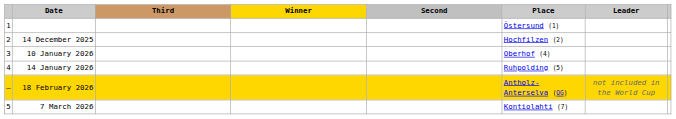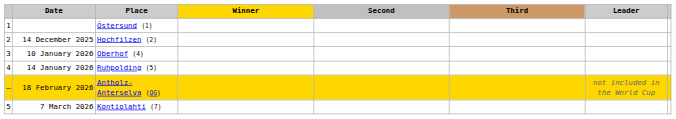 <table class="wikitable plainrowheaders" style="background:#fff; font-size:86%; line-height:16px; border:grey solid 1px; border-collapse:collapse;">
 <tr>
 <th scope="col" style="background:#ccc; width=20 px;"></th>
 <th scope="col" style="background:#ccc; width:120px;">Date</th>
-<th scope="col" style="background:#c96; width:200px;">Third</th>
+<th scope="col" style="background:#ccc; width:120px;">Place <br> </th>
 <th scope="col" style="background:gold; width:200px;">Winner</th>
 <th scope="col" style="background:silver; width:200px;">Second</th>
-<th scope="col" style="background:#ccc; width:120px;">Place <br> </th>
+<th scope="col" style="background:#c96; width:200px;">Third</th>
 <th scope="col" style="background:#ccc; width:120px;">Leader <br> </th>
 <th scope="col" style="background:#ccc; width=20 px;"></th>
 </tr>
 <tr>
 <td align="center">1</td>
 <td align="right"></td>
+<td> <a href='#'>Östersund</a> <small>(1)</small></td>
 <td></td>
 <td></td>
 <td></td>
-<td> <a href='#'>Östersund</a> <small>(1)</small></td>
 <td></td>
 <td></td>
 </tr>
 <tr>
 <td align="center">2</td>
 <td align="right">14 December 2025</td>
+<td> <a href='#'>Hochfilzen</a> <small>(2)</small></td>
 <td></td>
 <td></td>
 <td></td>
-<td> <a href='#'>Hochfilzen</a> <small>(2)</small></td>
 <td></td>
 <td></td>
 </tr>
 <tr>
 <td align="center">3</td>
 <td align="right">10 January 2026</td>
+<td> <a href='#'>Oberhof</a> <small>(4)</small></td>
 <td></td>
 <td></td>
 <td></td>
-<td> <a href='#'>Oberhof</a> <small>(4)</small></td>
 <td></td>
 <td></td>
 </tr>
 <tr>
 <td align="center">4</td>
 <td align="right">14 January 2026</td>
+<td> <a href='#'>Ruhpolding</a> <small>(5)</small></td>
 <td></td>
 <td></td>
 <td></td>
-<td> <a href='#'>Ruhpolding</a> <small>(5)</small></td>
 <td></td>
 <td></td>
 </tr>
 <tr style="background:gold">
 <td align="center">—</td>
 <td align="right">18 February 2026</td>
+<td> <a href='#'>Antholz-Anterselva</a> <small>(<a href='#'>OG</a>)</small></td>
 <td></td>
 <td></td>
 <td></td>
-<td> <a href='#'>Antholz-Anterselva</a> <small>(<a href='#'>OG</a>)</small></td>
 <td align="center" style=color:#696969><em>not included in the World Cup</em></td>
 <td></td>
 </tr>
 <tr>
 <td align="center">5</td>
 <td align="right">7 March 2026</td>
+<td> <a href='#'>Kontiolahti</a> <small>(7)</small></td>
 <td></td>
 <td></td>
 <td></td>
-<td> <a href='#'>Kontiolahti</a> <small>(7)</small></td>
 <td></td>
 <td></td>
 </tr>
 </table>
